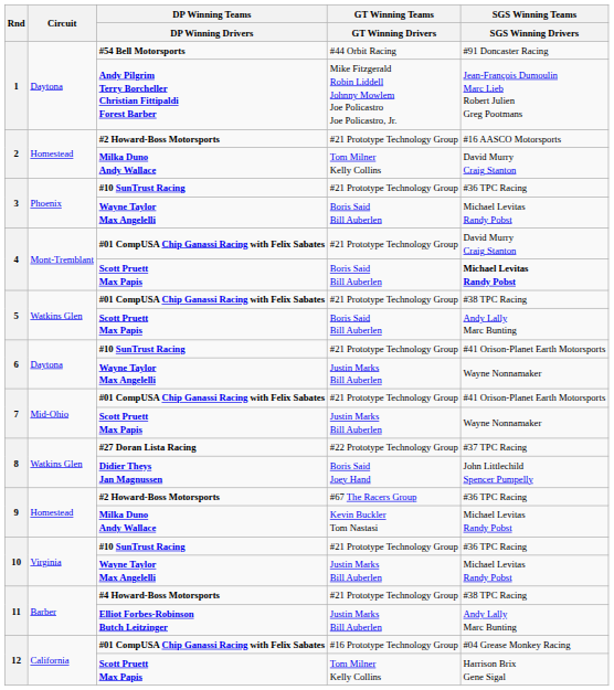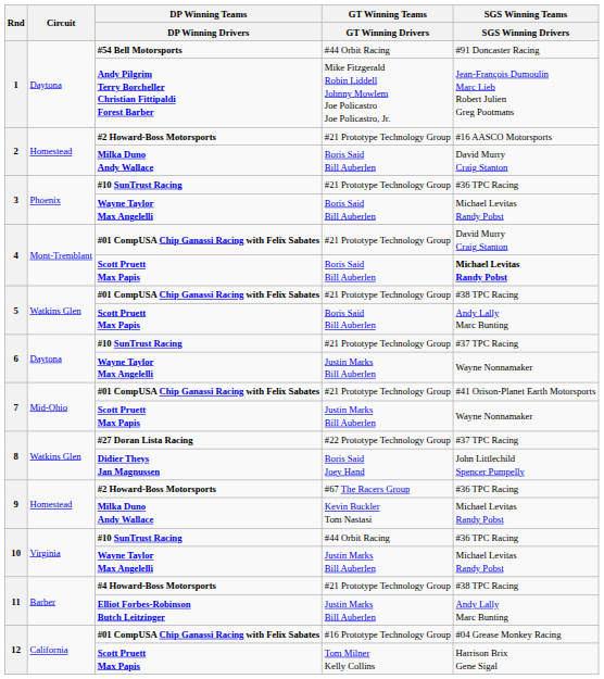 <table class="wikitable">
 <tr>
 <th rowspan="2"><small>Rnd</small></th>
 <th rowspan="2"><small>Circuit</small></th>
 <th><small>DP Winning Teams</small></th>
 <th><small>GT Winning Teams</small></th>
 <th><small>SGS Winning Teams</small></th>
 </tr>
 <tr>
 <th><small>DP Winning Drivers</small></th>
 <th><small>GT Winning Drivers</small></th>
 <th><small>SGS Winning Drivers</small></th>
 </tr>
 <tr>
 <th rowspan="2"><small>1</small></th>
 <td rowspan="2"><a href='#'><small>Daytona</small></a></td>
 <td><small><strong> #54 Bell Motorsports</strong></small></td>
 <td><small> #44 Orbit Racing</small></td>
 <td><small> #91 Doncaster Racing</small></td>
 </tr>
 <tr>
 <td><strong><small> <a href='#'>Andy Pilgrim</a></small><br><small> <a href='#'>Terry Borcheller</a></small><br><small> <a href='#'>Christian Fittipaldi</a></small><br><small> <a href='#'>Forest Barber</a></small></strong></td>
 <td><small> Mike Fitzgerald</small><br><small> <a href='#'>Robin Liddell</a></small><br><small> <a href='#'>Johnny Mowlem</a></small><br><small> Joe Policastro</small><br><small> Joe Policastro, Jr.</small></td>
 <td><small> <a href='#'>Jean-François Dumoulin</a></small><br><small> <a href='#'>Marc Lieb</a></small><br><small> Robert Julien</small><br><small> Greg Pootmans</small></td>
 </tr>
 <tr>
 <th rowspan="2"><small>2</small></th>
 <td rowspan="2"><a href='#'><small>Homestead</small></a></td>
 <td><small><strong> #2 Howard-Boss Motorsports</strong></small></td>
 <td><small> #21 Prototype Technology Group</small></td>
 <td><small> #16 AASCO Motorsports</small></td>
 </tr>
 <tr>
 <td><small> <strong><a href='#'>Milka Duno</a></strong></small><br><small> <strong><a href='#'>Andy Wallace</a></strong></small></td>
-<td><small> <a href='#'>Tom Milner</a></small><br><small> Kelly Collins</small></td>
+<td><small> <a href='#'>Boris Said</a></small><br><small> <a href='#'>Bill Auberlen</a></small></td>
 <td><small> David Murry</small><br><small> <a href='#'>Craig Stanton</a></small></td>
 </tr>
 <tr>
 <th rowspan="2"><small>3</small></th>
 <td rowspan="2"><a href='#'><small>Phoenix</small></a></td>
 <td><small><strong> #10 <a href='#'>SunTrust Racing</a></strong></small></td>
 <td><small> #21 Prototype Technology Group</small></td>
 <td><small> #36 TPC Racing</small></td>
 </tr>
 <tr>
 <td><strong><small> <a href='#'>Wayne Taylor</a></small><br><small> <a href='#'>Max Angelelli</a></small></strong></td>
 <td><small> <a href='#'>Boris Said</a></small><br><small> <a href='#'>Bill Auberlen</a></small></td>
 <td><small> Michael Levitas</small><br><small> <a href='#'>Randy Pobst</a></small></td>
 </tr>
 <tr>
 <th rowspan="2"><small>4</small></th>
 <td rowspan="2"><a href='#'><small>Mont-Tremblant</small></a></td>
 <td><small><strong> #01 CompUSA <a href='#'>Chip Ganassi Racing</a> with Felix Sabates</strong></small></td>
 <td><small> #21 Prototype Technology Group</small></td>
 <td><small> David Murry</small><br><small> <a href='#'>Craig Stanton</a></small></td>
 </tr>
 <tr>
 <td><strong><small> <a href='#'>Scott Pruett</a></small><br><small> <a href='#'>Max Papis</a></small></strong></td>
 <td><small> <a href='#'>Boris Said</a></small><br><small> <a href='#'>Bill Auberlen</a></small></td>
 <td><strong><small> Michael Levitas</small><br><small> <a href='#'>Randy Pobst</a></small></strong></td>
 </tr>
 <tr>
 <th rowspan="2"><small>5</small></th>
 <td rowspan="2"><a href='#'><small>Watkins Glen</small></a></td>
 <td><small><strong> #01 CompUSA <a href='#'>Chip Ganassi Racing</a> with Felix Sabates</strong></small></td>
 <td><small> #21 Prototype Technology Group</small></td>
 <td><small> #38 TPC Racing</small></td>
 </tr>
 <tr>
 <td><strong><small> <a href='#'>Scott Pruett</a></small><br><small> <a href='#'>Max Papis</a></small></strong></td>
 <td><small> <a href='#'>Boris Said</a></small><br><small> <a href='#'>Bill Auberlen</a></small></td>
 <td><small> <a href='#'>Andy Lally</a></small><br><small> Marc Bunting</small></td>
 </tr>
 <tr>
 <th rowspan="2"><small>6</small></th>
 <td rowspan="2"><a href='#'><small>Daytona</small></a></td>
 <td><small><strong> #10 <a href='#'>SunTrust Racing</a></strong></small></td>
 <td><small> #21 Prototype Technology Group</small></td>
-<td><small> #41 Orison-Planet Earth Motorsports</small></td>
+<td><small> #37 TPC Racing</small></td>
 </tr>
 <tr>
 <td><strong><small> <a href='#'>Wayne Taylor</a></small><br><small> <a href='#'>Max Angelelli</a></small></strong></td>
 <td><small> <a href='#'>Justin Marks</a></small><br><small> <a href='#'>Bill Auberlen</a></small></td>
 <td><small> Wayne Nonnamaker</small></td>
 </tr>
 <tr>
 <th rowspan="2"><small>7</small></th>
 <td rowspan="2"><a href='#'><small>Mid-Ohio</small></a></td>
 <td><small><strong> #01 CompUSA <a href='#'>Chip Ganassi Racing</a> with Felix Sabates</strong></small></td>
 <td><small> #21 Prototype Technology Group</small></td>
 <td><small> #41 Orison-Planet Earth Motorsports</small></td>
 </tr>
 <tr>
 <td><strong><small> <a href='#'>Scott Pruett</a></small><br><small> <a href='#'>Max Papis</a></small></strong></td>
 <td><small> <a href='#'>Justin Marks</a></small><br><small> <a href='#'>Bill Auberlen</a></small></td>
 <td><small> Wayne Nonnamaker</small></td>
 </tr>
 <tr>
 <th rowspan="2"><small>8</small></th>
 <td rowspan="2"><a href='#'><small>Watkins Glen</small></a></td>
 <td><small><strong> #27 Doran Lista Racing</strong></small></td>
 <td><small> #22 Prototype Technology Group</small></td>
 <td><small> #37 TPC Racing</small></td>
 </tr>
 <tr>
 <td><strong><small> <a href='#'>Didier Theys</a></small><br><small> <a href='#'>Jan Magnussen</a></small></strong></td>
 <td><small> <a href='#'>Boris Said</a></small><br><small> <a href='#'>Joey Hand</a></small></td>
 <td><small> John Littlechild</small><br><small> <a href='#'>Spencer Pumpelly</a></small></td>
 </tr>
 <tr>
 <th rowspan="2"><small>9</small></th>
 <td rowspan="2"><a href='#'><small>Homestead</small></a></td>
 <td><small><strong> #2 Howard-Boss Motorsports</strong></small></td>
 <td><small> #67 <a href='#'>The Racers Group</a></small></td>
 <td><small> #36 TPC Racing</small></td>
 </tr>
 <tr>
 <td><strong><small> <a href='#'>Milka Duno</a></small><br><small> <a href='#'>Andy Wallace</a></small></strong></td>
 <td><small> <a href='#'>Kevin Buckler</a></small><br><small> Tom Nastasi</small></td>
 <td><small> Michael Levitas</small><br><small> <a href='#'>Randy Pobst</a></small></td>
 </tr>
 <tr>
 <th rowspan="2"><small>10</small></th>
 <td rowspan="2"><a href='#'><small>Virginia</small></a></td>
 <td><small><strong> #10 <a href='#'>SunTrust Racing</a></strong></small></td>
-<td><small> #21 Prototype Technology Group</small></td>
+<td><small> #44 Orbit Racing</small></td>
 <td><small> #36 TPC Racing</small></td>
 </tr>
 <tr>
 <td><strong><small> <a href='#'>Wayne Taylor</a></small><br><small> <a href='#'>Max Angelelli</a></small></strong></td>
 <td><small> <a href='#'>Justin Marks</a></small><br><small> <a href='#'>Bill Auberlen</a></small></td>
 <td><small> Michael Levitas</small><br><small> <a href='#'>Randy Pobst</a></small></td>
 </tr>
 <tr>
 <th rowspan="2"><small>11</small></th>
 <td rowspan="2"><a href='#'><small>Barber</small></a></td>
 <td><small><strong> #4 Howard-Boss Motorsports</strong></small></td>
 <td><small> #21 Prototype Technology Group</small></td>
 <td><small> #38 TPC Racing</small></td>
 </tr>
 <tr>
 <td><strong><small> <a href='#'>Elliot Forbes-Robinson</a></small><br><small> <a href='#'>Butch Leitzinger</a></small></strong></td>
 <td><small> <a href='#'>Justin Marks</a></small><br><small> <a href='#'>Bill Auberlen</a></small></td>
 <td><small> <a href='#'>Andy Lally</a></small><br><small> Marc Bunting</small></td>
 </tr>
 <tr>
 <th rowspan="2"><small>12</small></th>
 <td rowspan="2"><a href='#'><small>California</small></a></td>
 <td><small><strong> #01 CompUSA <a href='#'>Chip Ganassi Racing</a> with Felix Sabates</strong></small></td>
 <td><small> #16 Prototype Technology Group</small></td>
 <td><small> #04 Grease Monkey Racing</small></td>
 </tr>
 <tr>
 <td><strong><small> <a href='#'>Scott Pruett</a></small><br><small> <a href='#'>Max Papis</a></small></strong></td>
 <td><small> <a href='#'>Tom Milner</a></small><br><small> Kelly Collins</small></td>
 <td><small> Harrison Brix</small><br><small> Gene Sigal</small></td>
 </tr>
 </table>
